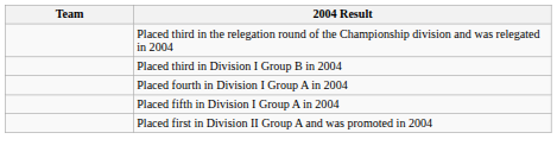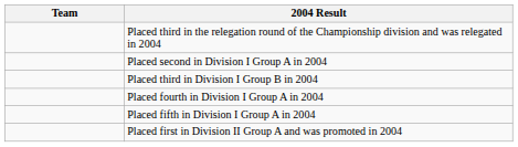 <table class="wikitable">
 <tr>
 <th width=165>Team</th>
 <th width=550>2004 Result</th>
 </tr>
 <tr>
 <td></td>
 <td>Placed third in the relegation round of the Championship division and was relegated in 2004</td>
+</tr>
+<tr>
+<td></td>
+<td>Placed second in Division I Group A in 2004</td>
 </tr>
 <tr>
 <td></td>
 <td>Placed third in Division I Group B in 2004</td>
 </tr>
 <tr>
 <td></td>
 <td>Placed fourth in Division I Group A in 2004</td>
 </tr>
 <tr>
 <td></td>
 <td>Placed fifth in Division I Group A in 2004</td>
 </tr>
 <tr>
 <td></td>
 <td>Placed first in Division II Group A and was promoted in 2004</td>
 </tr>
 </table>
